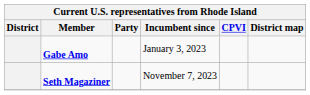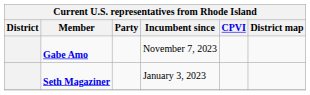 <table class="wikitable sortable">
 <tr>
 <th colspan=6>Current U.S. representatives from Rhode Island</th>
 </tr>
 <tr>
 <th>District</th>
 <th>Member<br></th>
 <th>Party</th>
 <th data-sort-type="date">Incumbent since</th>
 <th data-sort-type="number"><a href='#'>CPVI</a><br></th>
 <th class="unsortable">District map</th>
 </tr>
 <tr>
 <th></th>
 <td data-sort-value="Amo, Gabe"><br><strong><a href='#'>Gabe Amo</a></strong><br></td>
 <td></td>
-<td>January 3, 2023</td>
+<td>November 7, 2023</td>
 <td></td>
 <td></td>
 </tr>
 <tr>
 <th></th>
 <td data-sort-value="Magaziner, Seth"><br><strong><a href='#'>Seth Magaziner</a></strong><br></td>
 <td></td>
-<td>November 7, 2023</td>
+<td>January 3, 2023</td>
 <td></td>
 <td></td>
 </tr>
 <tr>
 </tr>
 </table>
